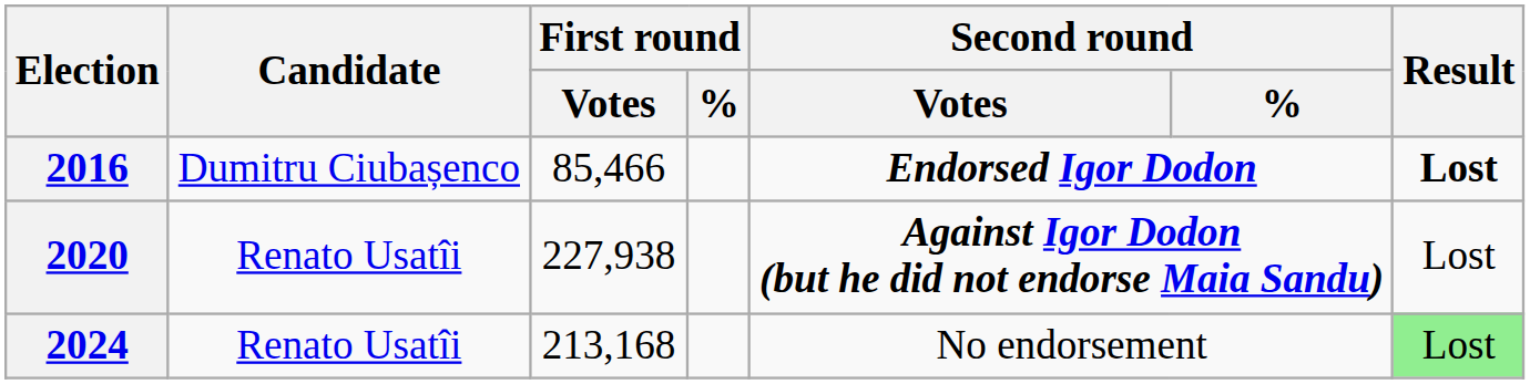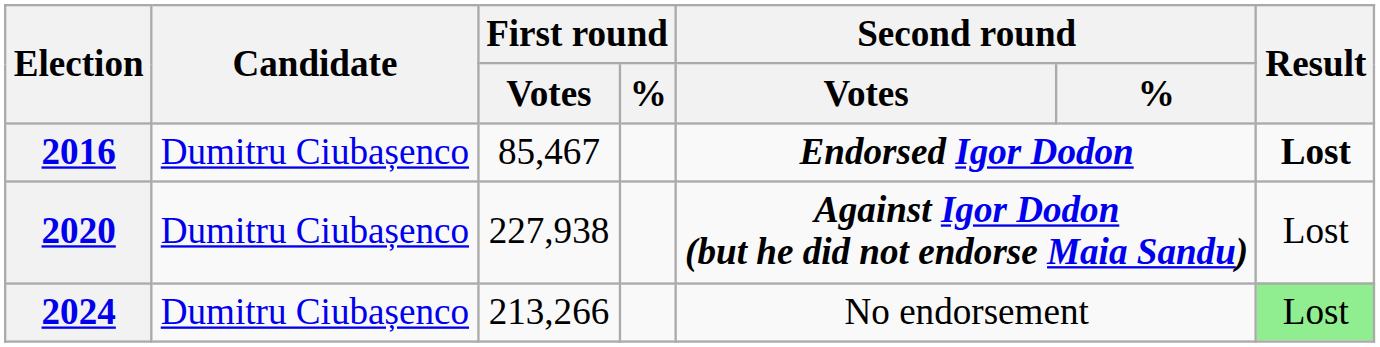 <table class="wikitable" style="text-align:center">
 <tr>
 <th rowspan="2"><strong>Election</strong></th>
 <th rowspan="2">Candidate</th>
 <th colspan="2" scope="col">First round</th>
 <th colspan="2">Second round</th>
 <th rowspan="2">Result</th>
 </tr>
 <tr>
 <th><strong>Votes</strong></th>
 <th><strong>%</strong></th>
 <th><strong>Votes</strong></th>
 <th><strong>%</strong></th>
 </tr>
 <tr>
 <th><a href='#'>2016</a></th>
 <td><a href='#'>Dumitru Ciubașenco</a></td>
-<td>85,466</td>
+<td>85,467</td>
 <td></td>
 <td colspan="2"><strong><em>Endorsed <a href='#'>Igor Dodon</a></em></strong></td>
 <td><strong>Lost</strong> </td>
 </tr>
 <tr>
 <th><a href='#'>2020</a></th>
-<td><a href='#'>Renato Usatîi</a></td>
+<td><a href='#'>Dumitru Ciubașenco</a></td>
 <td>227,938</td>
 <td></td>
 <td colspan="2"><strong><em>Against <a href='#'>Igor Dodon</a><strong><br>(but he did not endorse <a href='#'>Maia Sandu</a>)<em></td>
 <td></strong>Lost<strong> </td>
 </tr>
 <tr>
 <th><a href='#'>2024</a></th>
-<td><a href='#'>Renato Usatîi</a></td>
-<td>213,168</td>
+<td><a href='#'>Dumitru Ciubașenco</a></td>
+<td>213,266</td>
 <td></td>
 <td colspan="2"></em></strong>No endorsement<strong><em></td>
 <td style="background: lightgreen;"></strong>Lost<strong> </td>
 </tr>
 </table>
